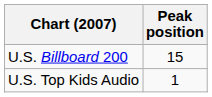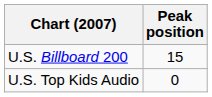 <table class="wikitable sortable">
 <tr>
 <th align="left">Chart (2007)</th>
 <th align="left">Peak <br>position</th>
 </tr>
 <tr>
 <td align="left">U.S. <a href='#'><em>Billboard</em> 200</a></td>
 <td align="center">15</td>
 </tr>
 <tr>
 <td align="left">U.S. Top Kids Audio</td>
-<td align="center">1</td>
+<td align="center">0</td>
 </tr>
 </table>
